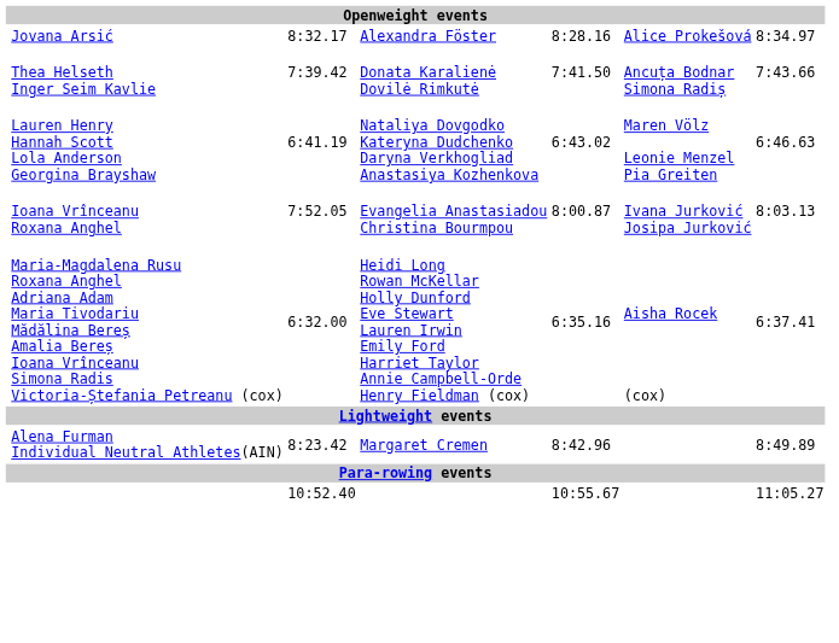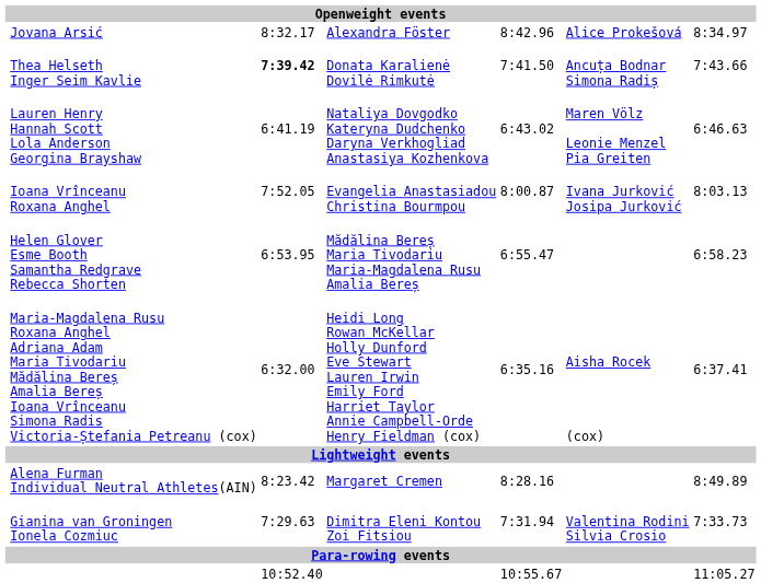 <table>
 <tr>
 <th colspan="7" style="background-color:#CCC;">Openweight events</th>
 </tr>
 <tr>
 <th></th>
 <td><a href='#'>Jovana Arsić</a><br></td>
 <td>8:32.17</td>
 <td><a href='#'>Alexandra Föster</a><br></td>
-<td>8:28.16</td>
+<td>8:42.96</td>
 <td><a href='#'>Alice Prokešová</a><br></td>
 <td>8:34.97</td>
 </tr>
 <tr>
 <th></th>
 <td><br><a href='#'>Thea Helseth</a><br><a href='#'>Inger Seim Kavlie</a></td>
-<td>7:39.42</td>
+<td><strong>7:39.42</strong></td>
 <td><br><a href='#'>Donata Karalienė</a><br><a href='#'>Dovilė Rimkutė</a></td>
 <td>7:41.50</td>
 <td><br><a href='#'>Ancuța Bodnar</a><br><a href='#'>Simona Radiș</a></td>
 <td>7:43.66</td>
 </tr>
 <tr>
 <th></th>
 <td><br><a href='#'>Lauren Henry</a><br><a href='#'>Hannah Scott</a><br><a href='#'>Lola Anderson</a><br><a href='#'>Georgina Brayshaw</a></td>
 <td>6:41.19</td>
 <td><br><a href='#'>Nataliya Dovgodko</a><br><a href='#'>Kateryna Dudchenko</a><br><a href='#'>Daryna Verkhogliad</a><br><a href='#'>Anastasiya Kozhenkova</a></td>
 <td>6:43.02</td>
 <td><br><a href='#'>Maren Völz</a><br><br><a href='#'>Leonie Menzel</a><br><a href='#'>Pia Greiten</a></td>
 <td>6:46.63</td>
 </tr>
 <tr>
 <th></th>
 <td><br><a href='#'>Ioana Vrînceanu</a><br><a href='#'>Roxana Anghel</a></td>
 <td>7:52.05</td>
 <td><br><a href='#'>Evangelia Anastasiadou</a><br><a href='#'>Christina Bourmpou</a></td>
 <td>8:00.87</td>
 <td><br><a href='#'>Ivana Jurković</a><br><a href='#'>Josipa Jurković</a></td>
 <td>8:03.13</td>
 </tr>
 <tr>
 <th></th>
+<td><br><a href='#'>Helen Glover</a><br><a href='#'>Esme Booth</a><br><a href='#'>Samantha Redgrave</a><br><a href='#'>Rebecca Shorten</a></td>
+<td>6:53.95</td>
+<td><br><a href='#'>Mădălina Bereș</a><br><a href='#'>Maria Tivodariu</a><br><a href='#'>Maria-Magdalena Rusu</a><br><a href='#'>Amalia Bereș</a></td>
+<td>6:55.47</td>
+<td><br><br><br><br></td>
+<td>6:58.23</td>
+</tr>
+<tr>
+<th></th>
 <td><br><a href='#'>Maria-Magdalena Rusu</a><br><a href='#'>Roxana Anghel</a><br><a href='#'>Adriana Adam</a><br><a href='#'>Maria Tivodariu</a><br><a href='#'>Mădălina Bereș</a><br><a href='#'>Amalia Bereș</a><br><a href='#'>Ioana Vrînceanu</a><br><a href='#'>Simona Radis</a><br><a href='#'>Victoria-Ștefania Petreanu</a> (cox)</td>
 <td>6:32.00</td>
 <td><br><a href='#'>Heidi Long</a><br><a href='#'>Rowan McKellar</a><br><a href='#'>Holly Dunford</a><br><a href='#'>Eve Stewart</a><br><a href='#'>Lauren Irwin</a><br><a href='#'>Emily Ford</a><br><a href='#'>Harriet Taylor</a><br><a href='#'>Annie Campbell-Orde</a><br><a href='#'>Henry Fieldman</a> (cox)</td>
 <td>6:35.16</td>
 <td><br><br><br><br><a href='#'>Aisha Rocek</a><br><br><br><br><br> (cox)</td>
 <td>6:37.41</td>
 </tr>
 <tr>
 <th colspan="7" style="background-color:#CCC;"><a href='#'>Lightweight</a> events</th>
 </tr>
 <tr>
 <th></th>
 <td><a href='#'>Alena Furman</a><br><a href='#'>Individual Neutral Athletes</a>(AIN)</td>
 <td>8:23.42</td>
 <td><a href='#'>Margaret Cremen</a><br></td>
-<td>8:42.96</td>
+<td>8:28.16</td>
 <td><br></td>
 <td>8:49.89</td>
+</tr>
+<tr>
+<th></th>
+<td><br><a href='#'>Gianina van Groningen</a><br><a href='#'>Ionela Cozmiuc</a></td>
+<td>7:29.63</td>
+<td><br><a href='#'>Dimitra Eleni Kontou</a><br><a href='#'>Zoi Fitsiou</a></td>
+<td>7:31.94</td>
+<td><br><a href='#'>Valentina Rodini</a><br><a href='#'>Silvia Crosio</a></td>
+<td>7:33.73</td>
 </tr>
 <tr>
 <th colspan="7" style="background-color:#CCC;"><a href='#'>Para-rowing</a> events</th>
 </tr>
 <tr>
 <th></th>
 <td></td>
 <td>10:52.40</td>
 <td></td>
 <td>10:55.67</td>
 <td></td>
 <td>11:05.27</td>
 </tr>
 </table>
